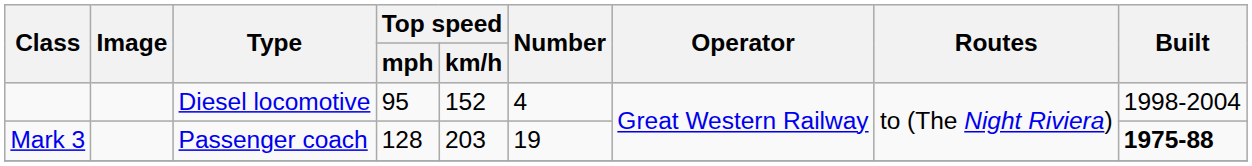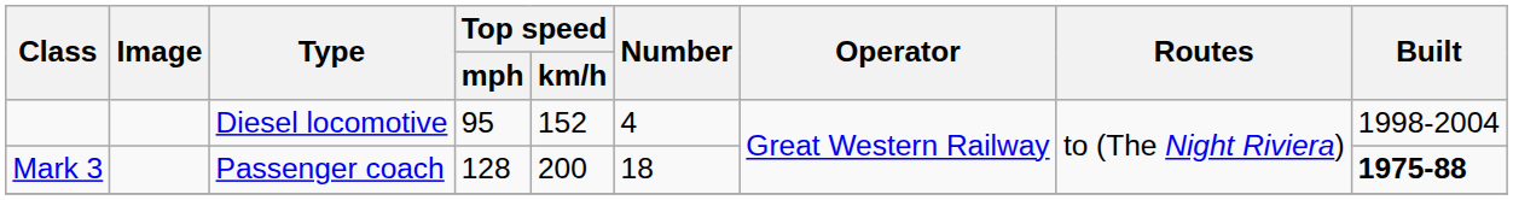 <table class="wikitable">
 <tr style="background:#f9f9f9;">
 <th rowspan="2">Class</th>
 <th rowspan="2">Image</th>
 <th rowspan="2">Type</th>
 <th colspan="2">Top speed</th>
 <th rowspan="2">Number</th>
 <th rowspan="2">Operator</th>
 <th rowspan="2">Routes</th>
 <th rowspan="2">Built</th>
 </tr>
 <tr style="background:#f9f9f9;">
 <th>mph</th>
 <th>km/h</th>
 </tr>
 <tr>
 <td></td>
 <td></td>
 <td><a href='#'>Diesel locomotive</a></td>
 <td>95</td>
 <td>152</td>
 <td>4</td>
 <td rowspan="2"><a href='#'>Great Western Railway</a></td>
 <td rowspan="2"> to  (The <em><a href='#'>Night Riviera</a></em>)</td>
 <td>1998-2004</td>
 </tr>
 <tr>
 <td><a href='#'>Mark 3</a></td>
 <td></td>
 <td><a href='#'>Passenger coach</a></td>
 <td>128</td>
-<td>203</td>
-<td>19</td>
+<td>200</td>
+<td>18</td>
 <td><strong>1975-88</strong></td>
 </tr>
 <tr>
 </tr>
 </table>
